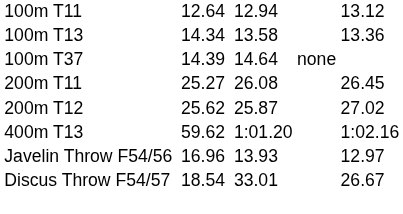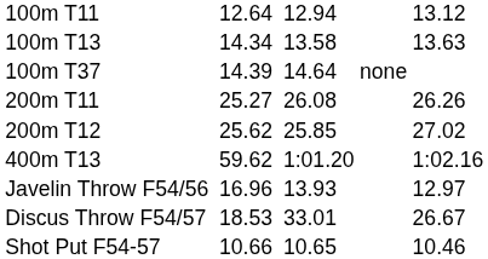 <table>
 <tr>
 <td>100m T11</td>
 <td></td>
 <td>12.64</td>
 <td></td>
 <td>12.94</td>
 <td></td>
 <td>13.12</td>
 </tr>
 <tr>
 <td>100m T13</td>
 <td></td>
 <td>14.34</td>
 <td></td>
 <td>13.58</td>
 <td></td>
-<td>13.36</td>
+<td>13.63</td>
 </tr>
 <tr>
 <td>100m T37</td>
 <td></td>
 <td>14.39</td>
 <td></td>
 <td>14.64</td>
 <td>none</td>
 </tr>
 <tr>
 <td>200m T11</td>
 <td></td>
 <td>25.27</td>
 <td></td>
 <td>26.08</td>
 <td></td>
-<td>26.45</td>
+<td>26.26</td>
 </tr>
 <tr>
 <td>200m T12</td>
 <td></td>
 <td>25.62</td>
 <td></td>
-<td>25.87</td>
+<td>25.85</td>
 <td></td>
 <td>27.02</td>
 </tr>
 <tr>
 <td>400m T13</td>
 <td></td>
 <td>59.62</td>
 <td></td>
 <td>1:01.20</td>
 <td></td>
 <td>1:02.16</td>
 </tr>
 <tr>
 <td>Javelin Throw F54/56</td>
 <td></td>
 <td>16.96</td>
 <td></td>
 <td>13.93</td>
 <td></td>
 <td>12.97</td>
 </tr>
 <tr>
 <td>Discus Throw F54/57</td>
 <td></td>
-<td>18.54</td>
+<td>18.53</td>
 <td></td>
 <td>33.01</td>
 <td></td>
 <td>26.67</td>
 </tr>
 <tr>
+<td>Shot Put F54-57</td>
+<td></td>
+<td>10.66</td>
+<td></td>
+<td>10.65</td>
+<td></td>
+<td>10.46</td>
+</tr>
+<tr>
 </tr>
 </table>
